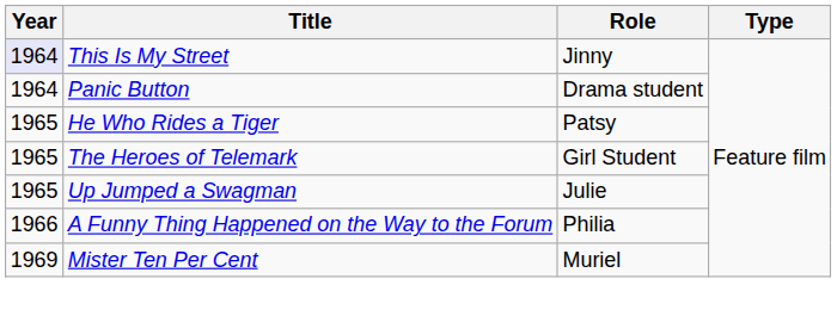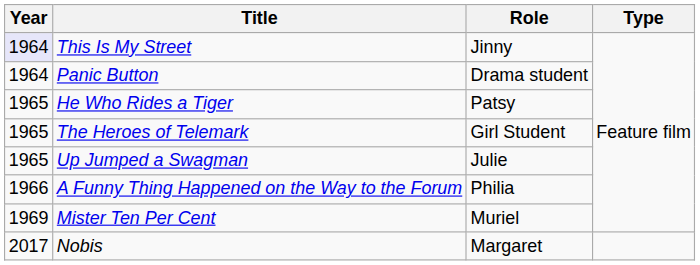 <table class="wikitable">
 <tr>
 <th>Year</th>
 <th>Title</th>
 <th>Role</th>
 <th>Type</th>
 </tr>
 <tr>
 <td style="background: lavender;">1964</td>
 <td><em><a href='#'>This Is My Street</a></em></td>
 <td>Jinny</td>
 <td rowspan="7">Feature film</td>
 </tr>
 <tr>
 <td>1964</td>
 <td><em><a href='#'>Panic Button</a></em></td>
 <td>Drama student</td>
 </tr>
 <tr>
 <td>1965</td>
 <td><em><a href='#'>He Who Rides a Tiger</a></em></td>
 <td>Patsy</td>
 </tr>
 <tr>
 <td>1965</td>
 <td><em><a href='#'>The Heroes of Telemark</a></em></td>
 <td>Girl Student</td>
 </tr>
 <tr>
 <td>1965</td>
 <td><em><a href='#'>Up Jumped a Swagman</a></em></td>
 <td>Julie</td>
 </tr>
 <tr>
 <td>1966</td>
 <td><em><a href='#'>A Funny Thing Happened on the Way to the Forum</a></em></td>
 <td>Philia</td>
 </tr>
 <tr>
 <td>1969</td>
 <td><em><a href='#'>Mister Ten Per Cent</a></em></td>
 <td>Muriel</td>
 </tr>
+<tr>
+<td>2017</td>
+<td><em>Nobis</em></td>
+<td>Margaret</td>
+<td></td>
+</tr>
 </table>
